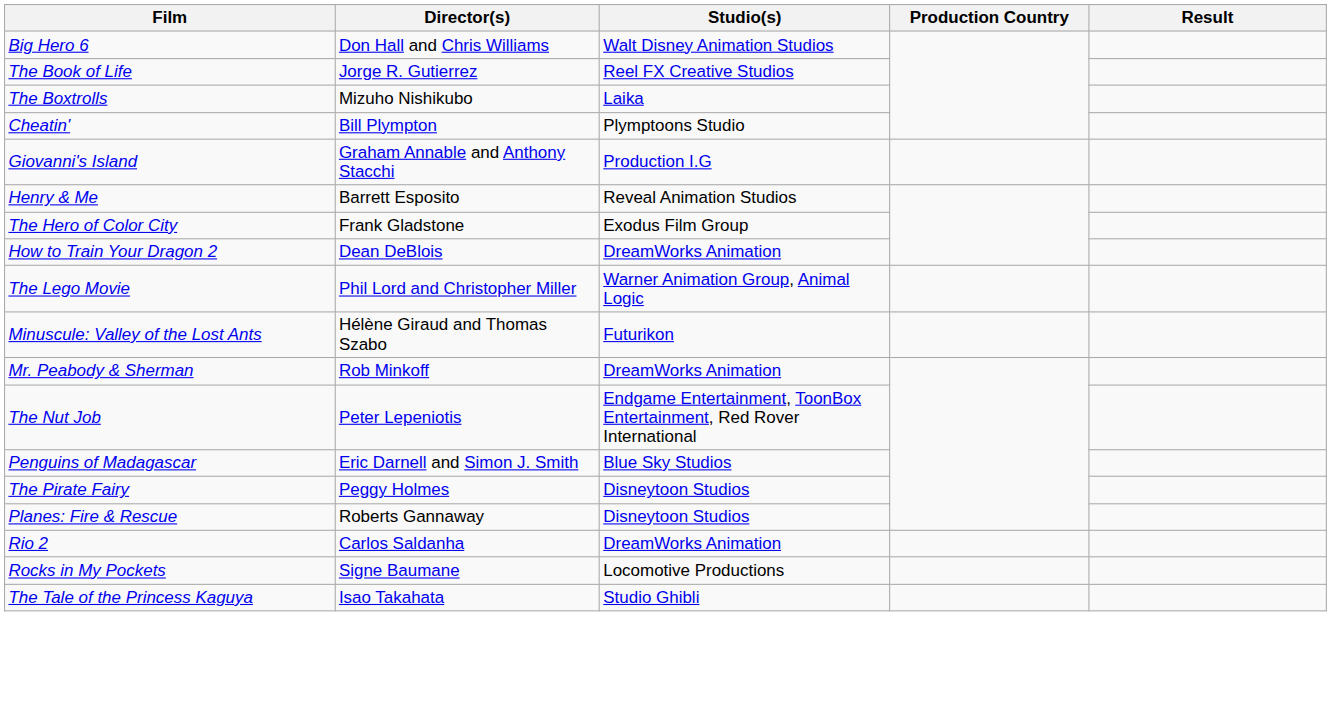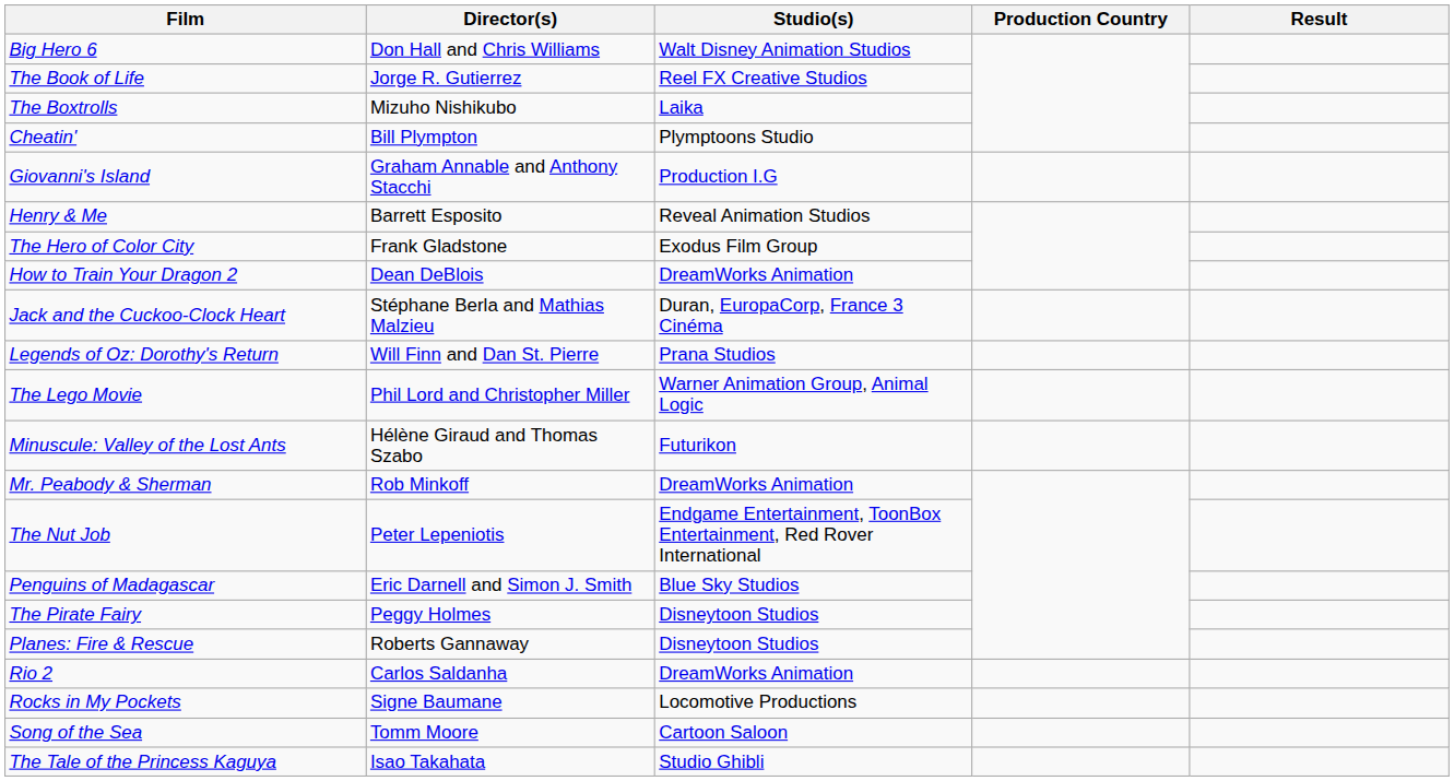 <table class="wikitable">
 <tr>
 <th scope="col" style="width:25%;">Film</th>
 <th scope="col" style="width:20%;">Director(s)</th>
 <th scope="col" style="width:22%;">Studio(s)</th>
 <th scope="col" style="width:15%;">Production Country</th>
 <th scope="col">Result</th>
 </tr>
 <tr>
 <td><em><a href='#'>Big Hero 6</a></em></td>
 <td><a href='#'>Don Hall</a> and <a href='#'>Chris Williams</a></td>
 <td><a href='#'>Walt Disney Animation Studios</a></td>
 <td rowspan="4"></td>
 <td></td>
 </tr>
 <tr>
 <td><em><a href='#'>The Book of Life</a></em></td>
 <td><a href='#'>Jorge R. Gutierrez</a></td>
 <td><a href='#'>Reel FX Creative Studios</a></td>
 <td></td>
 </tr>
 <tr>
 <td><em><a href='#'>The Boxtrolls</a></em></td>
 <td>Mizuho Nishikubo</td>
 <td><a href='#'>Laika</a></td>
 <td></td>
 </tr>
 <tr>
 <td><em><a href='#'>Cheatin'</a></em></td>
 <td><a href='#'>Bill Plympton</a></td>
 <td>Plymptoons Studio</td>
 <td></td>
 </tr>
 <tr>
 <td><em><a href='#'>Giovanni's Island</a></em></td>
 <td><a href='#'>Graham Annable</a> and <a href='#'>Anthony Stacchi</a></td>
 <td><a href='#'>Production I.G</a></td>
 <td></td>
 <td></td>
 </tr>
 <tr>
 <td><em><a href='#'>Henry & Me</a></em></td>
 <td>Barrett Esposito</td>
 <td>Reveal Animation Studios</td>
 <td rowspan="3"></td>
 <td></td>
 </tr>
 <tr>
 <td><em><a href='#'>The Hero of Color City</a></em></td>
 <td>Frank Gladstone</td>
 <td>Exodus Film Group</td>
 <td></td>
 </tr>
 <tr>
 <td><em><a href='#'>How to Train Your Dragon 2</a></em></td>
 <td><a href='#'>Dean DeBlois</a></td>
 <td><a href='#'>DreamWorks Animation</a></td>
+<td></td>
+</tr>
+<tr>
+<td><em><a href='#'>Jack and the Cuckoo-Clock Heart</a></em></td>
+<td>Stéphane Berla and <a href='#'>Mathias Malzieu</a></td>
+<td>Duran, <a href='#'>EuropaCorp</a>, <a href='#'>France 3 Cinéma</a></td>
+<td></td>
+<td></td>
+</tr>
+<tr>
+<td><em><a href='#'>Legends of Oz: Dorothy's Return</a></em></td>
+<td><a href='#'>Will Finn</a> and <a href='#'>Dan St. Pierre</a></td>
+<td><a href='#'>Prana Studios</a></td>
+<td><br></td>
 <td></td>
 </tr>
 <tr>
 <td><em><a href='#'>The Lego Movie</a></em></td>
 <td><a href='#'>Phil Lord and Christopher Miller</a></td>
 <td><a href='#'>Warner Animation Group</a>, <a href='#'>Animal Logic</a></td>
 <td></td>
 <td></td>
 </tr>
 <tr>
 <td><em><a href='#'>Minuscule: Valley of the Lost Ants</a></em></td>
 <td>Hélène Giraud and Thomas Szabo</td>
 <td><a href='#'>Futurikon</a></td>
 <td><br></td>
 <td></td>
 </tr>
 <tr>
 <td><em><a href='#'>Mr. Peabody & Sherman</a></em></td>
 <td><a href='#'>Rob Minkoff</a></td>
 <td><a href='#'>DreamWorks Animation</a></td>
 <td rowspan="5"></td>
 <td></td>
 </tr>
 <tr>
 <td><em><a href='#'>The Nut Job</a></em></td>
 <td><a href='#'>Peter Lepeniotis</a></td>
 <td><a href='#'>Endgame Entertainment</a>, <a href='#'>ToonBox Entertainment</a>, Red Rover International</td>
 <td></td>
 </tr>
 <tr>
 <td><em><a href='#'>Penguins of Madagascar</a></em></td>
 <td><a href='#'>Eric Darnell</a> and <a href='#'>Simon J. Smith</a></td>
 <td><a href='#'>Blue Sky Studios</a></td>
 <td></td>
 </tr>
 <tr>
 <td><em><a href='#'>The Pirate Fairy</a></em></td>
 <td><a href='#'>Peggy Holmes</a></td>
 <td><a href='#'>Disneytoon Studios</a></td>
 <td></td>
 </tr>
 <tr>
 <td><em><a href='#'>Planes: Fire & Rescue</a></em></td>
 <td>Roberts Gannaway</td>
 <td><a href='#'>Disneytoon Studios</a></td>
 <td></td>
 </tr>
 <tr>
 <td><em><a href='#'>Rio 2</a></em></td>
 <td><a href='#'>Carlos Saldanha</a></td>
 <td><a href='#'>DreamWorks Animation</a></td>
 <td></td>
 <td></td>
 </tr>
 <tr>
 <td><em><a href='#'>Rocks in My Pockets</a></em></td>
 <td><a href='#'>Signe Baumane</a></td>
 <td>Locomotive Productions</td>
 <td></td>
 <td></td>
 </tr>
 <tr>
+<td><em><a href='#'>Song of the Sea</a></em></td>
+<td><a href='#'>Tomm Moore</a></td>
+<td><a href='#'>Cartoon Saloon</a></td>
+<td></td>
+<td></td>
+</tr>
+<tr>
 <td><em><a href='#'>The Tale of the Princess Kaguya</a></em></td>
 <td><a href='#'>Isao Takahata</a></td>
 <td><a href='#'>Studio Ghibli</a></td>
 <td></td>
 <td></td>
 </tr>
 </table>
